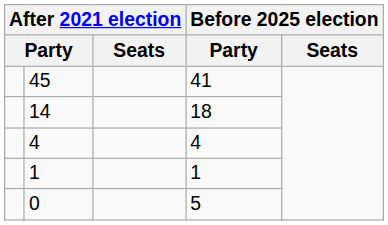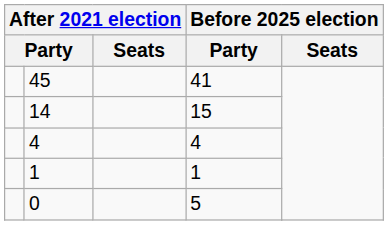 <table class="wikitable">
 <tr>
 <th colspan="3">After <a href='#'>2021 election</a></th>
 <th colspan="3">Before 2025 election</th>
 </tr>
 <tr>
 <th colspan="2">Party</th>
 <th>Seats</th>
 <th colspan="2">Party</th>
 <th>Seats</th>
 </tr>
 <tr>
 <td></td>
 <td>45</td>
 <td></td>
 <td>41</td>
 </tr>
 <tr>
 <td></td>
 <td>14</td>
 <td></td>
-<td>18</td>
+<td>15</td>
 </tr>
 <tr>
 <td></td>
 <td>4</td>
 <td></td>
 <td>4</td>
 </tr>
 <tr>
 <td></td>
 <td>1</td>
 <td></td>
 <td>1</td>
 </tr>
 <tr>
 <td></td>
 <td>0</td>
 <td></td>
 <td>5</td>
 </tr>
 </table>
